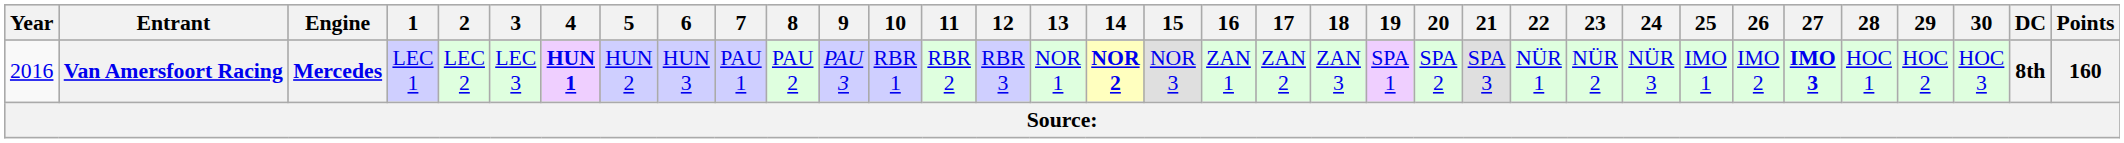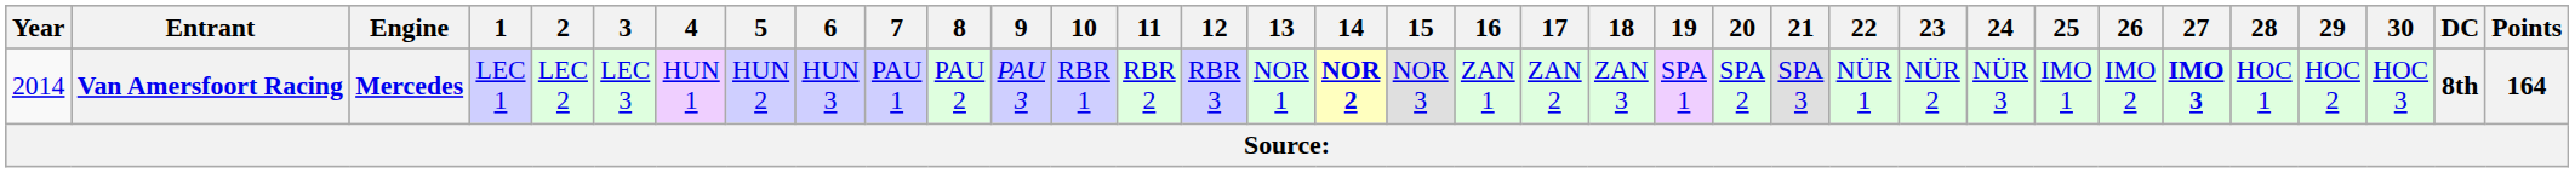 <table class="wikitable" style="text-align:center; font-size:85%">
 <tr>
 <th>Year</th>
 <th>Entrant</th>
 <th>Engine</th>
 <th>1</th>
 <th>2</th>
 <th>3</th>
 <th>4</th>
 <th>5</th>
 <th>6</th>
 <th>7</th>
 <th>8</th>
 <th>9</th>
 <th>10</th>
 <th>11</th>
 <th>12</th>
 <th>13</th>
 <th>14</th>
 <th>15</th>
 <th>16</th>
 <th>17</th>
 <th>18</th>
 <th>19</th>
 <th>20</th>
 <th>21</th>
 <th>22</th>
 <th>23</th>
 <th>24</th>
 <th>25</th>
 <th>26</th>
 <th>27</th>
 <th>28</th>
 <th>29</th>
 <th>30</th>
 <th>DC</th>
 <th>Points</th>
 </tr>
 <tr>
-<td><a href='#'>2016</a></td>
+<td><a href='#'>2014</a></td>
 <th nowrap><a href='#'>Van Amersfoort Racing</a></th>
 <th nowrap><a href='#'>Mercedes</a></th>
 <td style="background:#CFCFFF;"><a href='#'>LEC<br>1</a><br></td>
 <td style="background:#DFFFDF;"><a href='#'>LEC<br>2</a><br></td>
 <td style="background:#DFFFDF;"><a href='#'>LEC<br>3</a><br></td>
-<td style="background:#EFCFFF;"><strong><a href='#'>HUN<br>1</a><br></strong></td>
+<td style="background:#EFCFFF;"><a href='#'>HUN<br>1</a><br></td>
 <td style="background:#CFCFFF;"><a href='#'>HUN<br>2</a><br></td>
 <td style="background:#CFCFFF;"><a href='#'>HUN<br>3</a><br></td>
 <td style="background:#CFCFFF;"><a href='#'>PAU<br>1</a><br></td>
 <td style="background:#DFFFDF;"><a href='#'>PAU<br>2</a><br></td>
 <td style="background:#CFCFFF;"><em><a href='#'>PAU<br>3</a></em><br></td>
 <td style="background:#CFCFFF;"><a href='#'>RBR<br>1</a><br></td>
 <td style="background:#DFFFDF;"><a href='#'>RBR<br>2</a><br></td>
 <td style="background:#CFCFFF;"><a href='#'>RBR<br>3</a><br></td>
 <td style="background:#DFFFDF;"><a href='#'>NOR<br>1</a><br></td>
 <td style="background:#FFFFBF;"><strong><a href='#'>NOR<br>2</a></strong><br></td>
 <td style="background:#DFDFDF;"><a href='#'>NOR<br>3</a><br></td>
 <td style="background:#DFFFDF;"><a href='#'>ZAN<br>1</a><br></td>
 <td style="background:#DFFFDF;"><a href='#'>ZAN<br>2</a><br></td>
 <td style="background:#DFFFDF;"><a href='#'>ZAN<br>3</a><br></td>
 <td style="background:#EFCFFF;"><a href='#'>SPA<br>1</a><br></td>
 <td style="background:#DFFFDF;"><a href='#'>SPA<br>2</a><br></td>
 <td style="background:#DFDFDF;"><a href='#'>SPA<br>3</a><br></td>
 <td style="background:#DFFFDF;"><a href='#'>NÜR<br>1</a><br></td>
 <td style="background:#DFFFDF;"><a href='#'>NÜR<br>2</a><br></td>
 <td style="background:#DFFFDF;"><a href='#'>NÜR<br>3</a><br></td>
 <td style="background:#DFFFDF;"><a href='#'>IMO<br>1</a><br></td>
 <td style="background:#DFFFDF;"><a href='#'>IMO<br>2</a><br></td>
 <td style="background:#DFFFDF;"><strong><a href='#'>IMO<br>3</a><br></strong></td>
 <td style="background:#DFFFDF;"><a href='#'>HOC<br>1</a><br></td>
 <td style="background:#DFFFDF;"><a href='#'>HOC<br>2</a><br></td>
 <td style="background:#DFFFDF;"><a href='#'>HOC<br>3</a><br></td>
 <th>8th</th>
-<th>160</th>
+<th>164</th>
 </tr>
 <tr>
 <th colspan=38>Source:</th>
 </tr>
 </table>
